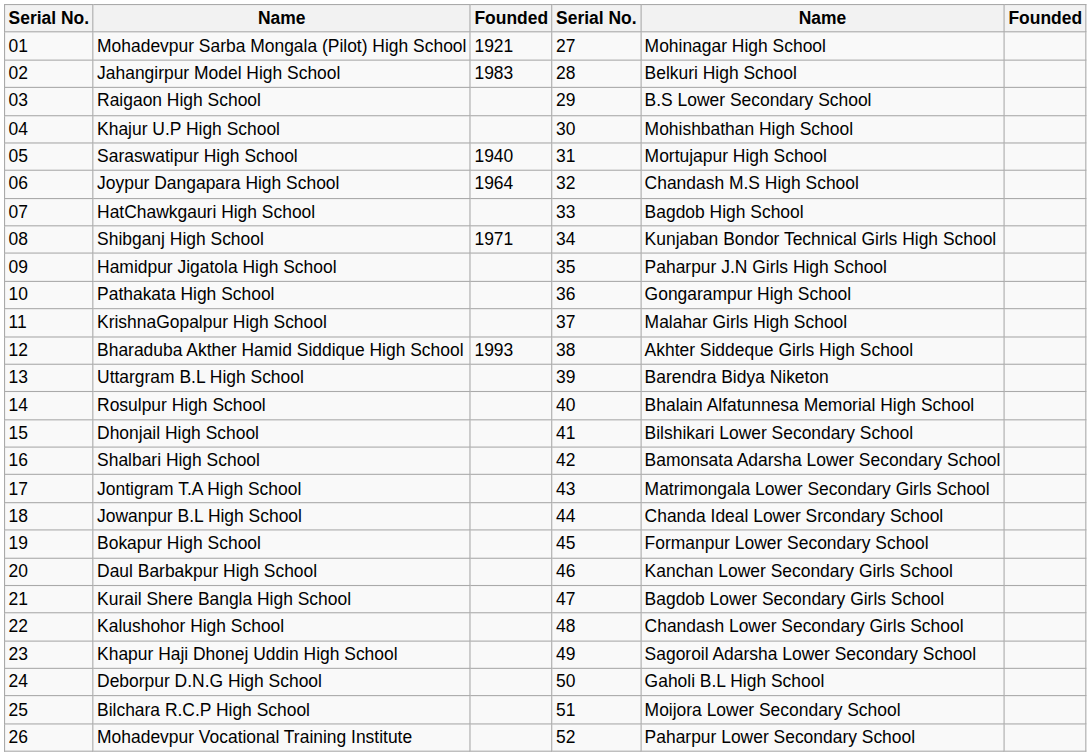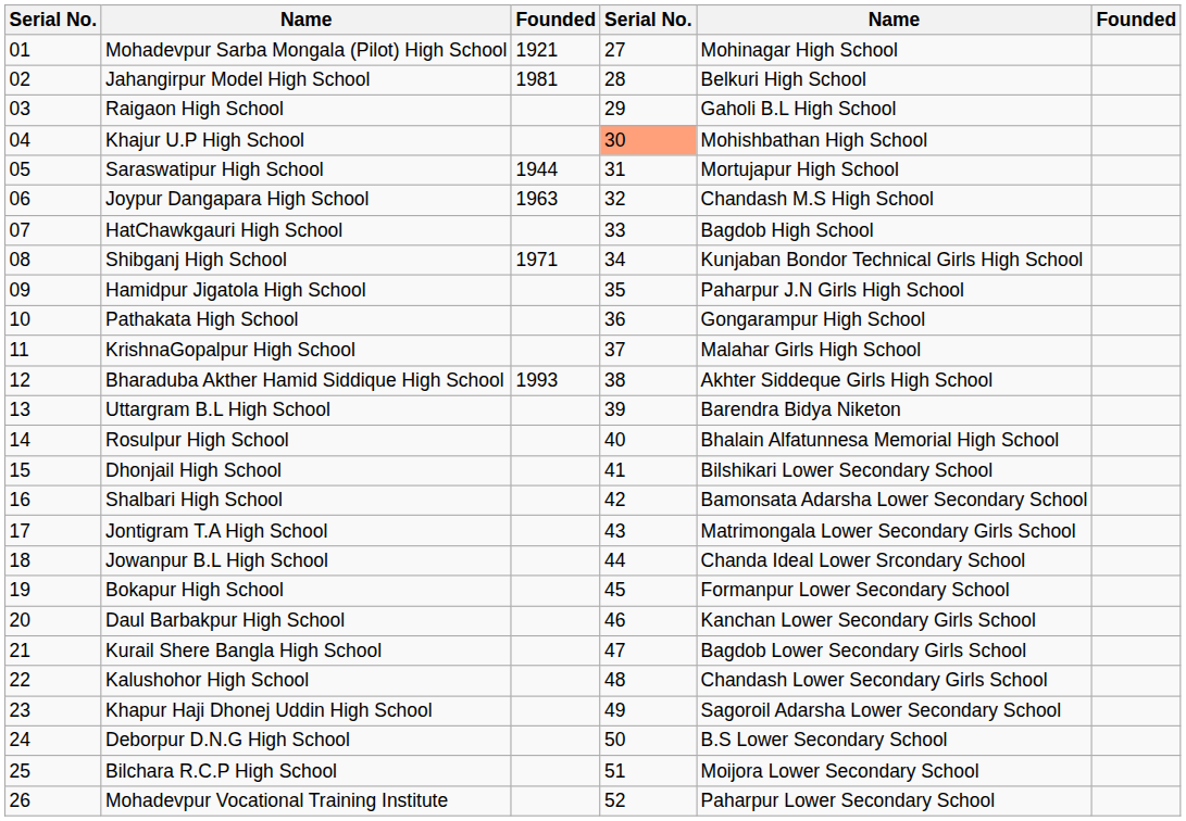 <table class="wikitable mw-collapsible mw-collapsed">
 <tr>
 <th>Serial No.</th>
 <th>Name</th>
 <th>Founded</th>
 <th>Serial No.</th>
 <th>Name</th>
 <th>Founded</th>
 </tr>
 <tr>
 <td>01</td>
 <td>Mohadevpur Sarba Mongala (Pilot) High School</td>
 <td>1921</td>
 <td>27</td>
 <td>Mohinagar High School</td>
 <td></td>
 </tr>
 <tr>
 <td>02</td>
 <td>Jahangirpur Model High School</td>
-<td>1983</td>
+<td>1981</td>
 <td>28</td>
 <td>Belkuri High School</td>
 <td></td>
 </tr>
 <tr>
 <td>03</td>
 <td>Raigaon High School</td>
 <td></td>
 <td>29</td>
-<td>B.S Lower Secondary School</td>
+<td>Gaholi B.L High School</td>
 <td></td>
 </tr>
 <tr>
 <td>04</td>
 <td>Khajur U.P High School</td>
 <td></td>
-<td>30</td>
+<td style="background: lightsalmon;">30</td>
 <td>Mohishbathan High School</td>
 <td></td>
 </tr>
 <tr>
 <td>05</td>
 <td>Saraswatipur High School</td>
-<td>1940</td>
+<td>1944</td>
 <td>31</td>
 <td>Mortujapur High School</td>
 <td></td>
 </tr>
 <tr>
 <td>06</td>
 <td>Joypur Dangapara High School</td>
-<td>1964</td>
+<td>1963</td>
 <td>32</td>
 <td>Chandash M.S High School</td>
 <td></td>
 </tr>
 <tr>
 <td>07</td>
 <td>HatChawkgauri High School</td>
 <td></td>
 <td>33</td>
 <td>Bagdob High School</td>
 <td></td>
 </tr>
 <tr>
 <td>08</td>
 <td>Shibganj High School</td>
 <td>1971</td>
 <td>34</td>
 <td>Kunjaban Bondor Technical Girls High School</td>
 <td></td>
 </tr>
 <tr>
 <td>09</td>
 <td>Hamidpur Jigatola High School</td>
 <td></td>
 <td>35</td>
 <td>Paharpur J.N Girls High School</td>
 <td></td>
 </tr>
 <tr>
 <td>10</td>
 <td>Pathakata High School</td>
 <td></td>
 <td>36</td>
 <td>Gongarampur High School</td>
 <td></td>
 </tr>
 <tr>
 <td>11</td>
 <td>KrishnaGopalpur High School</td>
 <td></td>
 <td>37</td>
 <td>Malahar Girls High School</td>
 <td></td>
 </tr>
 <tr>
 <td>12</td>
 <td>Bharaduba Akther Hamid Siddique High School</td>
 <td>1993</td>
 <td>38</td>
 <td>Akhter Siddeque Girls High School</td>
 <td></td>
 </tr>
 <tr>
 <td>13</td>
 <td>Uttargram B.L High School</td>
 <td></td>
 <td>39</td>
 <td>Barendra Bidya Niketon</td>
 <td></td>
 </tr>
 <tr>
 <td>14</td>
 <td>Rosulpur High School</td>
 <td></td>
 <td>40</td>
 <td>Bhalain Alfatunnesa Memorial High School</td>
 <td></td>
 </tr>
 <tr>
 <td>15</td>
 <td>Dhonjail High School</td>
 <td></td>
 <td>41</td>
 <td>Bilshikari Lower Secondary School</td>
 <td></td>
 </tr>
 <tr>
 <td>16</td>
 <td>Shalbari High School</td>
 <td></td>
 <td>42</td>
 <td>Bamonsata Adarsha Lower Secondary School</td>
 <td></td>
 </tr>
 <tr>
 <td>17</td>
 <td>Jontigram T.A High School</td>
 <td></td>
 <td>43</td>
 <td>Matrimongala Lower Secondary Girls School</td>
 <td></td>
 </tr>
 <tr>
 <td>18</td>
 <td>Jowanpur B.L High School</td>
 <td></td>
 <td>44</td>
 <td>Chanda Ideal Lower Srcondary School</td>
 <td></td>
 </tr>
 <tr>
 <td>19</td>
 <td>Bokapur High School</td>
 <td></td>
 <td>45</td>
 <td>Formanpur Lower Secondary School</td>
 <td></td>
 </tr>
 <tr>
 <td>20</td>
 <td>Daul Barbakpur High School</td>
 <td></td>
 <td>46</td>
 <td>Kanchan Lower Secondary Girls School</td>
 <td></td>
 </tr>
 <tr>
 <td>21</td>
 <td>Kurail Shere Bangla High School</td>
 <td></td>
 <td>47</td>
 <td>Bagdob Lower Secondary Girls School</td>
 <td></td>
 </tr>
 <tr>
 <td>22</td>
 <td>Kalushohor High School</td>
 <td></td>
 <td>48</td>
 <td>Chandash Lower Secondary Girls School</td>
 <td></td>
 </tr>
 <tr>
 <td>23</td>
 <td>Khapur Haji Dhonej Uddin High School</td>
 <td></td>
 <td>49</td>
 <td>Sagoroil Adarsha Lower Secondary School</td>
 <td></td>
 </tr>
 <tr>
 <td>24</td>
 <td>Deborpur D.N.G High School</td>
 <td></td>
 <td>50</td>
-<td>Gaholi B.L High School</td>
+<td>B.S Lower Secondary School</td>
 <td></td>
 </tr>
 <tr>
 <td>25</td>
 <td>Bilchara R.C.P High School</td>
 <td></td>
 <td>51</td>
 <td>Moijora Lower Secondary School</td>
 <td></td>
 </tr>
 <tr>
 <td>26</td>
 <td>Mohadevpur Vocational Training Institute</td>
 <td></td>
 <td>52</td>
 <td>Paharpur Lower Secondary School</td>
 <td></td>
 </tr>
 </table>
